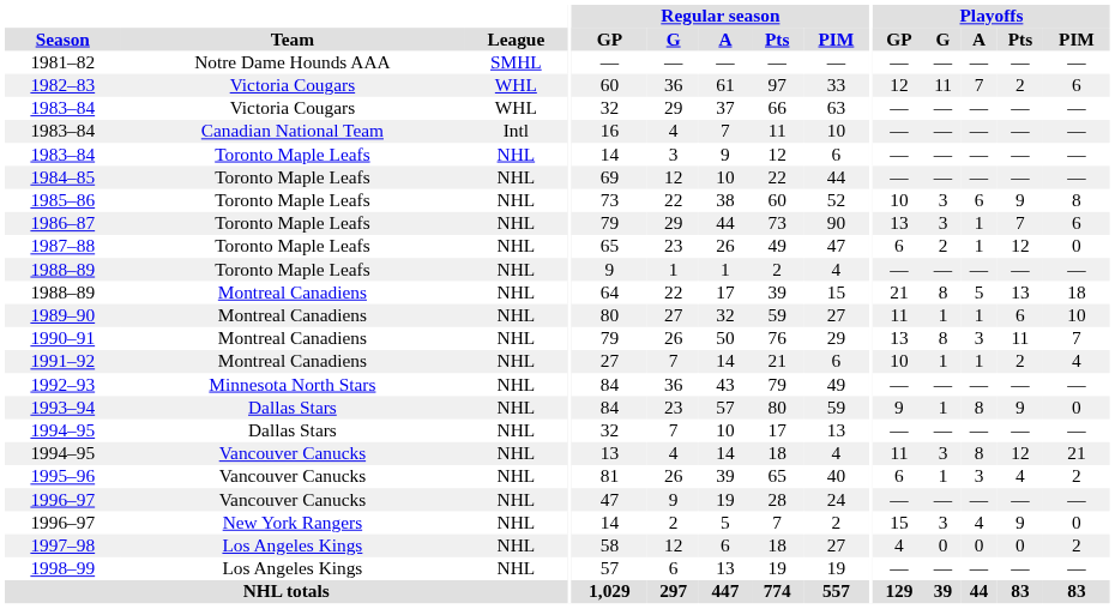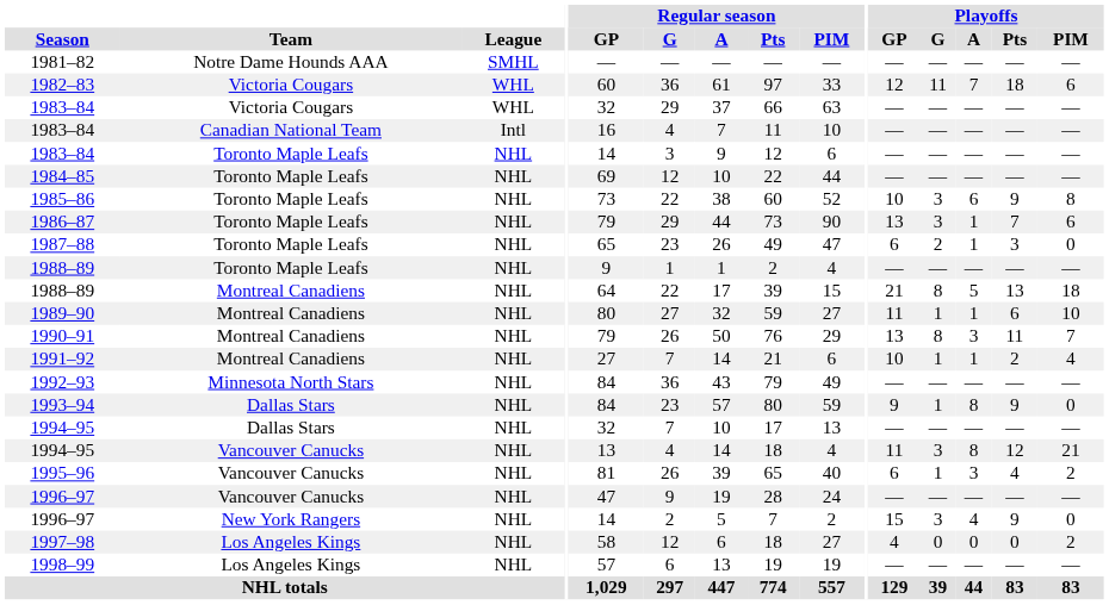 <table border="0" cellpadding="1" cellspacing="0" style="text-align:center; width:60em">
 <tr bgcolor="#e0e0e0">
 <th colspan="3" bgcolor="#ffffff"></th>
 <th rowspan="100" bgcolor="#ffffff"></th>
 <th colspan="5"><a href='#'>Regular season</a></th>
 <th rowspan="100" bgcolor="#ffffff"></th>
 <th colspan="5"><a href='#'>Playoffs</a></th>
 </tr>
 <tr bgcolor="#e0e0e0">
 <th><a href='#'>Season</a></th>
 <th>Team</th>
 <th>League</th>
 <th>GP</th>
 <th><a href='#'>G</a></th>
 <th><a href='#'>A</a></th>
 <th><a href='#'>Pts</a></th>
 <th><a href='#'>PIM</a></th>
 <th>GP</th>
 <th>G</th>
 <th>A</th>
 <th>Pts</th>
 <th>PIM</th>
 </tr>
 <tr>
 <td>1981–82</td>
 <td>Notre Dame Hounds AAA</td>
 <td><a href='#'>SMHL</a></td>
 <td>—</td>
 <td>—</td>
 <td>—</td>
 <td>—</td>
 <td>—</td>
 <td>—</td>
 <td>—</td>
 <td>—</td>
 <td>—</td>
 <td>—</td>
 </tr>
 <tr bgcolor="#f0f0f0">
 <td><a href='#'>1982–83</a></td>
 <td><a href='#'>Victoria Cougars</a></td>
 <td><a href='#'>WHL</a></td>
 <td>60</td>
 <td>36</td>
 <td>61</td>
 <td>97</td>
 <td>33</td>
 <td>12</td>
 <td>11</td>
 <td>7</td>
-<td>2</td>
+<td>18</td>
 <td>6</td>
 </tr>
 <tr>
 <td><a href='#'>1983–84</a></td>
 <td>Victoria Cougars</td>
 <td>WHL</td>
 <td>32</td>
 <td>29</td>
 <td>37</td>
 <td>66</td>
 <td>63</td>
 <td>—</td>
 <td>—</td>
 <td>—</td>
 <td>—</td>
 <td>—</td>
 </tr>
 <tr bgcolor="#f0f0f0">
 <td>1983–84</td>
 <td><a href='#'>Canadian National Team</a></td>
 <td>Intl</td>
 <td>16</td>
 <td>4</td>
 <td>7</td>
 <td>11</td>
 <td>10</td>
 <td>—</td>
 <td>—</td>
 <td>—</td>
 <td>—</td>
 <td>—</td>
 </tr>
 <tr>
 <td><a href='#'>1983–84</a></td>
 <td><a href='#'>Toronto Maple Leafs</a></td>
 <td><a href='#'>NHL</a></td>
 <td>14</td>
 <td>3</td>
 <td>9</td>
 <td>12</td>
 <td>6</td>
 <td>—</td>
 <td>—</td>
 <td>—</td>
 <td>—</td>
 <td>—</td>
 </tr>
 <tr bgcolor="#f0f0f0">
 <td><a href='#'>1984–85</a></td>
 <td>Toronto Maple Leafs</td>
 <td>NHL</td>
 <td>69</td>
 <td>12</td>
 <td>10</td>
 <td>22</td>
 <td>44</td>
 <td>—</td>
 <td>—</td>
 <td>—</td>
 <td>—</td>
 <td>—</td>
 </tr>
 <tr>
 <td><a href='#'>1985–86</a></td>
 <td>Toronto Maple Leafs</td>
 <td>NHL</td>
 <td>73</td>
 <td>22</td>
 <td>38</td>
 <td>60</td>
 <td>52</td>
 <td>10</td>
 <td>3</td>
 <td>6</td>
 <td>9</td>
 <td>8</td>
 </tr>
 <tr bgcolor="#f0f0f0">
 <td><a href='#'>1986–87</a></td>
 <td>Toronto Maple Leafs</td>
 <td>NHL</td>
 <td>79</td>
 <td>29</td>
 <td>44</td>
 <td>73</td>
 <td>90</td>
 <td>13</td>
 <td>3</td>
 <td>1</td>
 <td>7</td>
 <td>6</td>
 </tr>
 <tr>
 <td><a href='#'>1987–88</a></td>
 <td>Toronto Maple Leafs</td>
 <td>NHL</td>
 <td>65</td>
 <td>23</td>
 <td>26</td>
 <td>49</td>
 <td>47</td>
 <td>6</td>
 <td>2</td>
 <td>1</td>
-<td>12</td>
+<td>3</td>
 <td>0</td>
 </tr>
 <tr bgcolor="#f0f0f0">
 <td><a href='#'>1988–89</a></td>
 <td>Toronto Maple Leafs</td>
 <td>NHL</td>
 <td>9</td>
 <td>1</td>
 <td>1</td>
 <td>2</td>
 <td>4</td>
 <td>—</td>
 <td>—</td>
 <td>—</td>
 <td>—</td>
 <td>—</td>
 </tr>
 <tr>
 <td>1988–89</td>
 <td><a href='#'>Montreal Canadiens</a></td>
 <td>NHL</td>
 <td>64</td>
 <td>22</td>
 <td>17</td>
 <td>39</td>
 <td>15</td>
 <td>21</td>
 <td>8</td>
 <td>5</td>
 <td>13</td>
 <td>18</td>
 </tr>
 <tr bgcolor="#f0f0f0">
 <td><a href='#'>1989–90</a></td>
 <td>Montreal Canadiens</td>
 <td>NHL</td>
 <td>80</td>
 <td>27</td>
 <td>32</td>
 <td>59</td>
 <td>27</td>
 <td>11</td>
 <td>1</td>
 <td>1</td>
 <td>6</td>
 <td>10</td>
 </tr>
 <tr>
 <td><a href='#'>1990–91</a></td>
 <td>Montreal Canadiens</td>
 <td>NHL</td>
 <td>79</td>
 <td>26</td>
 <td>50</td>
 <td>76</td>
 <td>29</td>
 <td>13</td>
 <td>8</td>
 <td>3</td>
 <td>11</td>
 <td>7</td>
 </tr>
 <tr bgcolor="#f0f0f0">
 <td><a href='#'>1991–92</a></td>
 <td>Montreal Canadiens</td>
 <td>NHL</td>
 <td>27</td>
 <td>7</td>
 <td>14</td>
 <td>21</td>
 <td>6</td>
 <td>10</td>
 <td>1</td>
 <td>1</td>
 <td>2</td>
 <td>4</td>
 </tr>
 <tr>
 <td><a href='#'>1992–93</a></td>
 <td><a href='#'>Minnesota North Stars</a></td>
 <td>NHL</td>
 <td>84</td>
 <td>36</td>
 <td>43</td>
 <td>79</td>
 <td>49</td>
 <td>—</td>
 <td>—</td>
 <td>—</td>
 <td>—</td>
 <td>—</td>
 </tr>
 <tr bgcolor="#f0f0f0">
 <td><a href='#'>1993–94</a></td>
 <td><a href='#'>Dallas Stars</a></td>
 <td>NHL</td>
 <td>84</td>
 <td>23</td>
 <td>57</td>
 <td>80</td>
 <td>59</td>
 <td>9</td>
 <td>1</td>
 <td>8</td>
 <td>9</td>
 <td>0</td>
 </tr>
 <tr>
 <td><a href='#'>1994–95</a></td>
 <td>Dallas Stars</td>
 <td>NHL</td>
 <td>32</td>
 <td>7</td>
 <td>10</td>
 <td>17</td>
 <td>13</td>
 <td>—</td>
 <td>—</td>
 <td>—</td>
 <td>—</td>
 <td>—</td>
 </tr>
 <tr bgcolor="#f0f0f0">
 <td>1994–95</td>
 <td><a href='#'>Vancouver Canucks</a></td>
 <td>NHL</td>
 <td>13</td>
 <td>4</td>
 <td>14</td>
 <td>18</td>
 <td>4</td>
 <td>11</td>
 <td>3</td>
 <td>8</td>
 <td>12</td>
 <td>21</td>
 </tr>
 <tr>
 <td><a href='#'>1995–96</a></td>
 <td>Vancouver Canucks</td>
 <td>NHL</td>
 <td>81</td>
 <td>26</td>
 <td>39</td>
 <td>65</td>
 <td>40</td>
 <td>6</td>
 <td>1</td>
 <td>3</td>
 <td>4</td>
 <td>2</td>
 </tr>
 <tr bgcolor="#f0f0f0">
 <td><a href='#'>1996–97</a></td>
 <td>Vancouver Canucks</td>
 <td>NHL</td>
 <td>47</td>
 <td>9</td>
 <td>19</td>
 <td>28</td>
 <td>24</td>
 <td>—</td>
 <td>—</td>
 <td>—</td>
 <td>—</td>
 <td>—</td>
 </tr>
 <tr>
 <td>1996–97</td>
 <td><a href='#'>New York Rangers</a></td>
 <td>NHL</td>
 <td>14</td>
 <td>2</td>
 <td>5</td>
 <td>7</td>
 <td>2</td>
 <td>15</td>
 <td>3</td>
 <td>4</td>
 <td>9</td>
 <td>0</td>
 </tr>
 <tr bgcolor="#f0f0f0">
 <td><a href='#'>1997–98</a></td>
 <td><a href='#'>Los Angeles Kings</a></td>
 <td>NHL</td>
 <td>58</td>
 <td>12</td>
 <td>6</td>
 <td>18</td>
 <td>27</td>
 <td>4</td>
 <td>0</td>
 <td>0</td>
 <td>0</td>
 <td>2</td>
 </tr>
 <tr>
 <td><a href='#'>1998–99</a></td>
 <td>Los Angeles Kings</td>
 <td>NHL</td>
 <td>57</td>
 <td>6</td>
 <td>13</td>
 <td>19</td>
 <td>19</td>
 <td>—</td>
 <td>—</td>
 <td>—</td>
 <td>—</td>
 <td>—</td>
 </tr>
 <tr bgcolor="#e0e0e0">
 <th colspan="3">NHL totals</th>
 <th>1,029</th>
 <th>297</th>
 <th>447</th>
 <th>774</th>
 <th>557</th>
 <th>129</th>
 <th>39</th>
 <th>44</th>
 <th>83</th>
 <th>83</th>
 </tr>
 </table>
